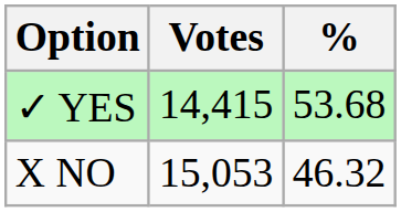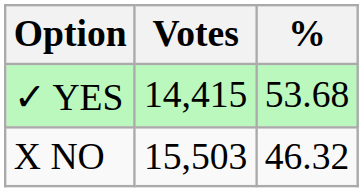 <table class="wikitable">
 <tr>
 <th>Option</th>
 <th>Votes</th>
 <th>%</th>
 </tr>
 <tr>
 <td style=background:#bbf8be>✓ YES</td>
 <td style=background:#bbf8be>14,415</td>
 <td style=background:#bbf8be>53.68</td>
 </tr>
 <tr>
 <td>X NO</td>
-<td>15,053</td>
+<td>15,503</td>
 <td>46.32</td>
 </tr>
 </table>
